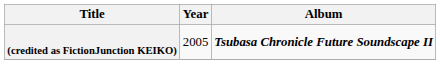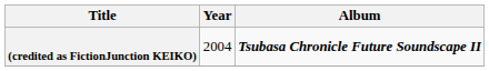 <table class="wikitable plainrowheaders" style="text-align:center;">
 <tr>
 <th scope="col">Title</th>
 <th scope="col">Year</th>
 <th scope="col">Album</th>
 </tr>
 <tr>
 <th scope="row"> <br><small>(credited as FictionJunction KEIKO)</small></th>
-<td rowspan="1">2005</td>
+<td rowspan="1">2004</td>
 <td rowspan="1"><strong><em>Tsubasa Chronicle Future Soundscape II</em></strong></td>
 </tr>
 <tr>
 </tr>
 </table>
